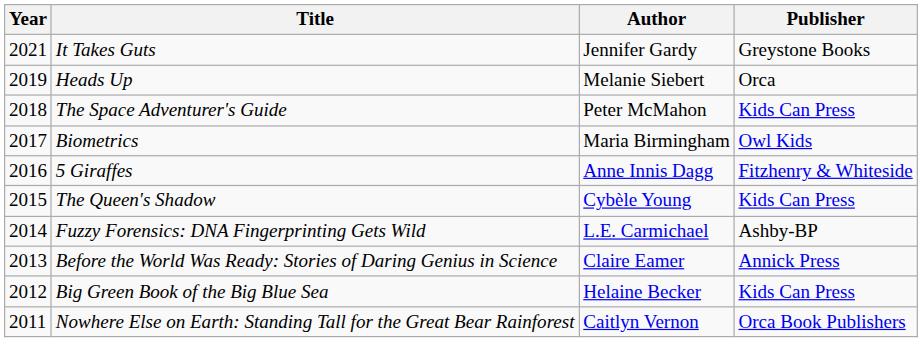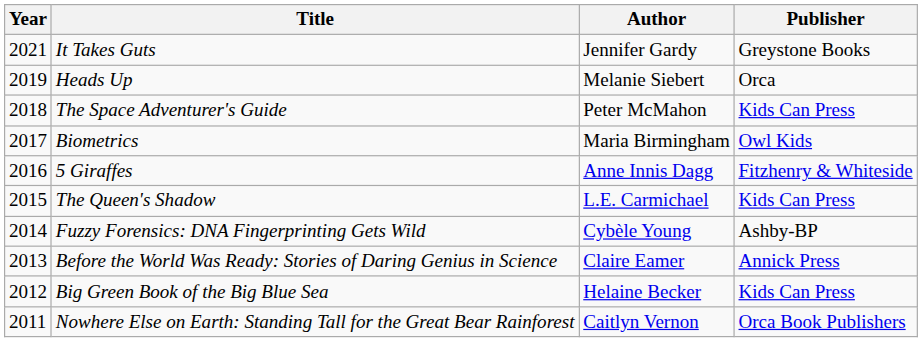 <table class="wikitable">
 <tr>
 <th>Year</th>
 <th>Title</th>
 <th>Author</th>
 <th>Publisher</th>
 </tr>
 <tr>
 <td>2021</td>
 <td><em>It Takes Guts</em></td>
 <td>Jennifer Gardy</td>
 <td>Greystone Books</td>
 </tr>
 <tr>
 <td>2019</td>
 <td><em>Heads Up</em></td>
 <td>Melanie Siebert</td>
 <td>Orca</td>
 </tr>
 <tr>
 <td>2018</td>
 <td><em>The Space Adventurer's Guide</em></td>
 <td>Peter McMahon</td>
 <td><a href='#'>Kids Can Press</a></td>
 </tr>
 <tr>
 <td>2017</td>
 <td><em>Biometrics</em></td>
 <td>Maria Birmingham</td>
 <td><a href='#'>Owl Kids</a></td>
 </tr>
 <tr>
 <td>2016</td>
 <td><em>5 Giraffes</em></td>
 <td><a href='#'>Anne Innis Dagg</a></td>
 <td><a href='#'>Fitzhenry & Whiteside</a></td>
 </tr>
 <tr>
 <td>2015</td>
 <td><em>The Queen's Shadow</em></td>
-<td><a href='#'>Cybèle Young</a></td>
+<td><a href='#'>L.E. Carmichael</a></td>
 <td><a href='#'>Kids Can Press</a></td>
 </tr>
 <tr>
 <td>2014</td>
 <td><em>Fuzzy Forensics: DNA Fingerprinting Gets Wild</em></td>
-<td><a href='#'>L.E. Carmichael</a></td>
+<td><a href='#'>Cybèle Young</a></td>
 <td>Ashby-BP</td>
 </tr>
 <tr>
 <td>2013</td>
 <td><em>Before the World Was Ready: Stories of Daring Genius in Science</em></td>
 <td><a href='#'>Claire Eamer</a></td>
 <td><a href='#'>Annick Press</a></td>
 </tr>
 <tr>
 <td>2012</td>
 <td><em>Big Green Book of the Big Blue Sea</em></td>
 <td><a href='#'>Helaine Becker</a></td>
 <td><a href='#'>Kids Can Press</a></td>
 </tr>
 <tr>
 <td>2011</td>
 <td><em>Nowhere Else on Earth: Standing Tall for the Great Bear Rainforest</em></td>
 <td><a href='#'>Caitlyn Vernon</a></td>
 <td><a href='#'>Orca Book Publishers</a></td>
 </tr>
 </table>
